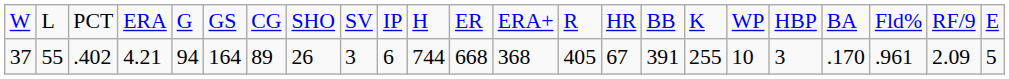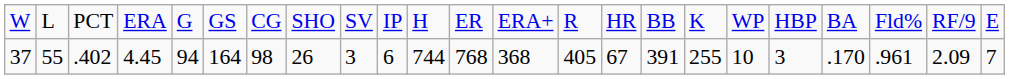 <table class="wikitable">
 <tr>
 <td><a href='#'>W</a></td>
 <td>L</td>
 <td>PCT</td>
 <td><a href='#'>ERA</a></td>
 <td><a href='#'>G</a></td>
 <td><a href='#'>GS</a></td>
 <td><a href='#'>CG</a></td>
 <td><a href='#'>SHO</a></td>
 <td><a href='#'>SV</a></td>
 <td><a href='#'>IP</a></td>
 <td><a href='#'>H</a></td>
 <td><a href='#'>ER</a></td>
 <td><a href='#'>ERA+</a></td>
 <td><a href='#'>R</a></td>
 <td><a href='#'>HR</a></td>
 <td><a href='#'>BB</a></td>
 <td><a href='#'>K</a></td>
 <td><a href='#'>WP</a></td>
 <td><a href='#'>HBP</a></td>
 <td><a href='#'>BA</a></td>
 <td><a href='#'>Fld%</a></td>
 <td><a href='#'>RF/9</a></td>
 <td><a href='#'>E</a></td>
 </tr>
 <tr>
 <td>37</td>
 <td>55</td>
 <td>.402</td>
-<td>4.21</td>
+<td>4.45</td>
 <td>94</td>
 <td>164</td>
-<td>89</td>
+<td>98</td>
 <td>26</td>
 <td>3</td>
 <td>6</td>
 <td>744</td>
-<td>668</td>
+<td>768</td>
 <td>368</td>
 <td>405</td>
 <td>67</td>
 <td>391</td>
 <td>255</td>
 <td>10</td>
 <td>3</td>
 <td>.170</td>
 <td>.961</td>
 <td>2.09</td>
-<td>5</td>
+<td>7</td>
 </tr>
 </table>
